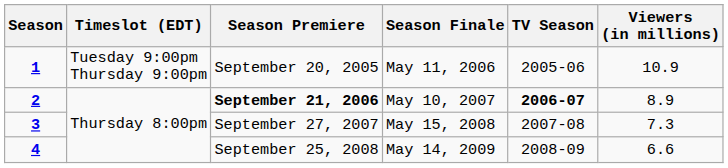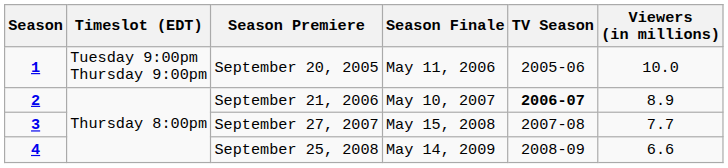 <table class="wikitable">
 <tr style="background:#e0e0e0;">
 <th>Season</th>
 <th>Timeslot (EDT)</th>
 <th>Season Premiere</th>
 <th>Season Finale</th>
 <th>TV Season</th>
 <th>Viewers<br>(in millions)</th>
 </tr>
 <tr style="background:#f9f9f9;">
 <th style="background:#F9F9F9;text-align:center"><a href='#'>1</a></th>
 <th style="background:#F9F9F9;font-weight:normal;text-align:left;line-height:110%">Tuesday 9:00pm <br>Thursday 9:00pm </th>
 <td>September 20, 2005</td>
 <td>May 11, 2006</td>
 <td style="text-align:center">2005-06</td>
-<td style="text-align:center">10.9</td>
+<td style="text-align:center">10.0</td>
 </tr>
 <tr style="background:#f9f9f9;">
 <th style="background:#F9F9F9;text-align:center"><a href='#'>2</a></th>
 <th rowspan="3" style="background:#F9F9F9;font-weight:normal;text-align:center;line-height:110%">Thursday 8:00pm</th>
-<td><strong>September 21, 2006</strong></td>
+<td>September 21, 2006</td>
 <td>May 10, 2007</td>
 <td style="text-align:center"><strong>2006-07</strong></td>
 <td style="text-align:center">8.9</td>
 </tr>
 <tr style="background:#f9f9f9;">
 <th style="background:#F9F9F9;text-align:center"><a href='#'>3</a></th>
 <td>September 27, 2007</td>
 <td>May 15, 2008</td>
 <td style="text-align:center">2007-08</td>
-<td style="text-align:center">7.3</td>
+<td style="text-align:center">7.7</td>
 </tr>
 <tr style="background:#f9f9f9;">
 <th style="background:#F9F9F9;text-align:center"><a href='#'>4</a></th>
 <td>September 25, 2008</td>
 <td>May 14, 2009</td>
 <td style="text-align:center">2008-09</td>
 <td style="text-align:center">6.6</td>
 </tr>
 </table>
